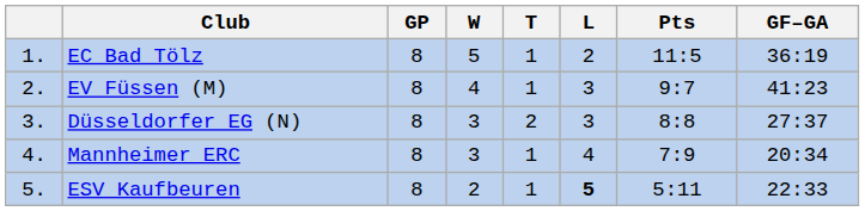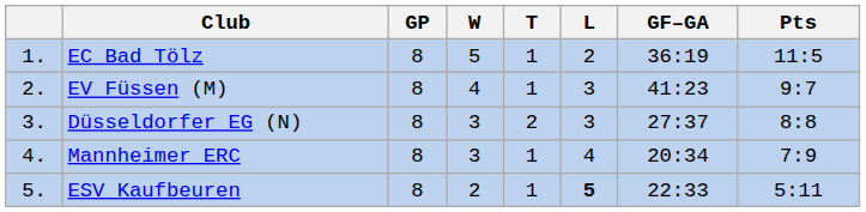 <table class="wikitable">
 <tr>
 <th width="30"></th>
 <th width="200">Club</th>
 <th width="30">GP</th>
 <th width="30">W</th>
 <th width="30">T</th>
 <th width="30">L</th>
+<th width="70">GF–GA</th>
 <th width="70">Pts</th>
-<th width="70">GF–GA</th>
 </tr>
 <tr bgcolor="#BCD2EE" align="center">
 <td>1.</td>
 <td align="left"><a href='#'>EC Bad Tölz</a></td>
 <td>8</td>
 <td>5</td>
 <td>1</td>
 <td>2</td>
+<td>36:19</td>
 <td>11:5</td>
-<td>36:19</td>
 </tr>
 <tr bgcolor=#BCD2EE align="center">
 <td>2.</td>
 <td align="left"><a href='#'>EV Füssen</a> (M)</td>
 <td>8</td>
 <td>4</td>
 <td>1</td>
 <td>3</td>
+<td>41:23</td>
 <td>9:7</td>
-<td>41:23</td>
 </tr>
 <tr bgcolor=#BCD2EE align="center">
 <td>3.</td>
 <td align="left"><a href='#'>Düsseldorfer EG</a> (N)</td>
 <td>8</td>
 <td>3</td>
 <td>2</td>
 <td>3</td>
+<td>27:37</td>
 <td>8:8</td>
-<td>27:37</td>
 </tr>
 <tr bgcolor=#BCD2EE align="center">
 <td>4.</td>
 <td align="left"><a href='#'>Mannheimer ERC</a></td>
 <td>8</td>
 <td>3</td>
 <td>1</td>
 <td>4</td>
+<td>20:34</td>
 <td>7:9</td>
-<td>20:34</td>
 </tr>
 <tr bgcolor=#BCD2EE align="center">
 <td>5.</td>
 <td align="left"><a href='#'>ESV Kaufbeuren</a></td>
 <td>8</td>
 <td>2</td>
 <td>1</td>
 <td><strong>5</strong></td>
+<td>22:33</td>
 <td>5:11</td>
-<td>22:33</td>
 </tr>
 </table>
